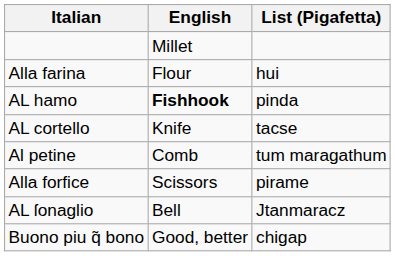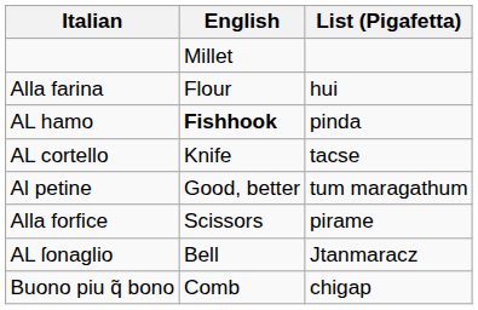 <table class="wikitable">
 <tr>
 <th>Italian</th>
 <th>English</th>
 <th>List (Pigafetta)</th>
 </tr>
 <tr>
 <td></td>
 <td>Millet</td>
 <td></td>
 </tr>
 <tr>
 <td>Alla farina</td>
 <td>Flour</td>
 <td>hui</td>
 </tr>
 <tr>
 <td>AL hamo</td>
 <td><strong>Fishhook</strong></td>
 <td>pinda</td>
 </tr>
 <tr>
 <td>AL cortello</td>
 <td>Knife</td>
 <td>tacse</td>
 </tr>
 <tr>
 <td>Al petine</td>
-<td>Comb</td>
+<td>Good, better</td>
 <td>tum maragathum</td>
 </tr>
 <tr>
 <td>Alla forfice</td>
 <td>Scissors</td>
 <td>pirame</td>
 </tr>
 <tr>
 <td>AL ſonaglio</td>
 <td>Bell</td>
 <td>Jtanmaracz</td>
 </tr>
 <tr>
 <td>Buono piu q̃ bono</td>
-<td>Good, better</td>
+<td>Comb</td>
 <td>chigap</td>
 </tr>
 </table>
